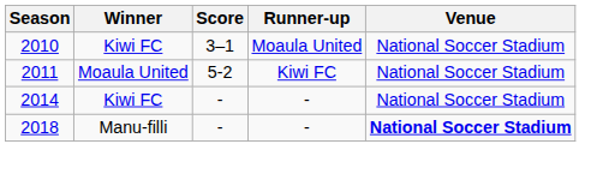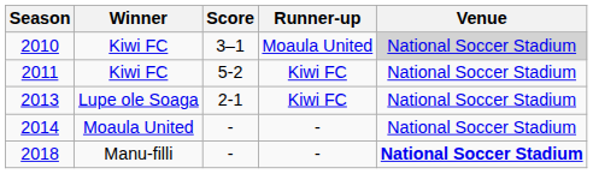 <table class="sortable plainrowheaders wikitable">
 <tr>
 <th scope=col>Season</th>
 <th scope=col>Winner</th>
 <th scope=col>Score</th>
 <th scope=col>Runner-up</th>
 <th scope=col>Venue</th>
 </tr>
 <tr>
 <td align="center" !scope=row style=text-align:center><a href='#'>2010</a></td>
 <td align="center"><a href='#'>Kiwi FC</a></td>
 <td align="center">3–1</td>
 <td align="center"><a href='#'>Moaula United</a></td>
-<td align="center"><a href='#'>National Soccer Stadium</a></td>
+<td align="center" style="background: lightgrey;"><a href='#'>National Soccer Stadium</a></td>
 </tr>
 <tr>
 <td align="center" !scope=row style=text-align:center><a href='#'>2011</a></td>
-<td align="center"><a href='#'>Moaula United</a></td>
+<td align="center"><a href='#'>Kiwi FC</a></td>
 <td align="center">5-2</td>
 <td align="center"><a href='#'>Kiwi FC</a></td>
 <td align="center"><a href='#'>National Soccer Stadium</a></td>
 </tr>
 <tr>
+<td align="center" !scope=row style=text-align:center><a href='#'>2013</a></td>
+<td align="center"><a href='#'>Lupe ole Soaga</a></td>
+<td align="center">2-1</td>
+<td align="center"><a href='#'>Kiwi FC</a></td>
+<td align="center"><a href='#'>National Soccer Stadium</a></td>
+</tr>
+<tr>
 <td align="center" !scope=row style=text-align:center><a href='#'>2014</a></td>
-<td align="center"><a href='#'>Kiwi FC</a></td>
+<td align="center"><a href='#'>Moaula United</a></td>
 <td align="center">-</td>
 <td align="center">-</td>
 <td align="center"><a href='#'>National Soccer Stadium</a></td>
 </tr>
 <tr>
 <td align="center" !scope=row style=text-align:center><a href='#'>2018</a></td>
 <td align="center">Manu-filli</td>
 <td align="center">-</td>
 <td align="center">-</td>
 <td align="center"><strong><a href='#'>National Soccer Stadium</a></strong></td>
 </tr>
 </table>
